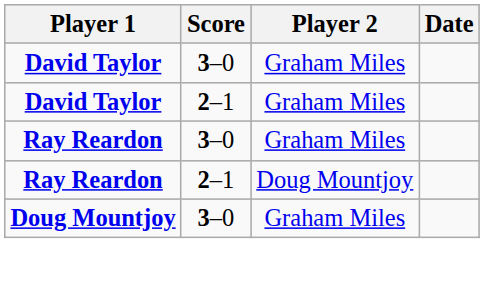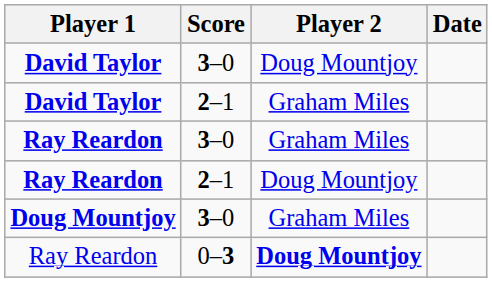 <table class="wikitable" style="text-align: center">
 <tr>
 <th>Player 1</th>
 <th>Score</th>
 <th>Player 2</th>
 <th>Date</th>
 </tr>
 <tr>
 <td> <strong><a href='#'>David Taylor</a></strong></td>
 <td><strong>3</strong>–0</td>
-<td> <a href='#'>Graham Miles</a></td>
+<td> <a href='#'>Doug Mountjoy</a></td>
 <td></td>
 </tr>
 <tr>
 <td> <strong><a href='#'>David Taylor</a></strong></td>
 <td><strong>2</strong>–1</td>
 <td> <a href='#'>Graham Miles</a></td>
 <td></td>
 </tr>
 <tr>
 <td> <strong><a href='#'>Ray Reardon</a></strong></td>
 <td><strong>3</strong>–0</td>
 <td> <a href='#'>Graham Miles</a></td>
 <td></td>
 </tr>
 <tr>
 <td> <strong><a href='#'>Ray Reardon</a></strong></td>
 <td><strong>2</strong>–1</td>
 <td> <a href='#'>Doug Mountjoy</a></td>
 <td></td>
 </tr>
 <tr>
 <td> <strong><a href='#'>Doug Mountjoy</a></strong></td>
 <td><strong>3</strong>–0</td>
 <td> <a href='#'>Graham Miles</a></td>
 <td></td>
 </tr>
+<tr>
+<td> <a href='#'>Ray Reardon</a></td>
+<td>0–<strong>3</strong></td>
+<td> <strong><a href='#'>Doug Mountjoy</a></strong></td>
+<td></td>
+</tr>
 </table>
